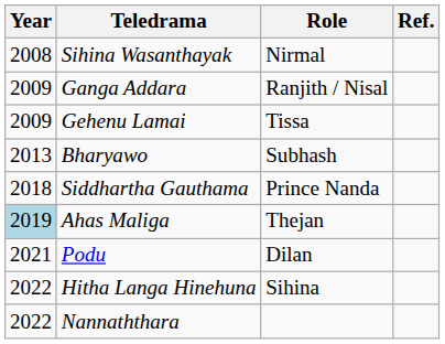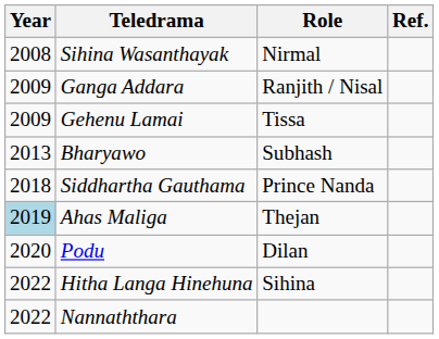 <table class="wikitable">
 <tr>
 <th>Year</th>
 <th>Teledrama</th>
 <th>Role</th>
 <th>Ref.</th>
 </tr>
 <tr>
 <td>2008</td>
 <td><em>Sihina Wasanthayak</em></td>
 <td>Nirmal</td>
 <td></td>
 </tr>
 <tr>
 <td>2009</td>
 <td><em>Ganga Addara</em></td>
 <td>Ranjith / Nisal</td>
 <td></td>
 </tr>
 <tr>
 <td>2009</td>
 <td><em>Gehenu Lamai</em></td>
 <td>Tissa</td>
 <td></td>
 </tr>
 <tr>
 <td>2013</td>
 <td><em>Bharyawo</em></td>
 <td>Subhash</td>
 <td></td>
 </tr>
 <tr>
 <td>2018</td>
 <td><em>Siddhartha Gauthama</em></td>
 <td>Prince Nanda</td>
 <td></td>
 </tr>
 <tr>
 <td style="background: lightblue;">2019</td>
 <td><em>Ahas Maliga</em></td>
 <td>Thejan</td>
 <td></td>
 </tr>
 <tr>
-<td>2021</td>
+<td>2020</td>
 <td><em><a href='#'>Podu</a></em></td>
 <td>Dilan</td>
 <td></td>
 </tr>
 <tr>
 <td>2022</td>
 <td><em>Hitha Langa Hinehuna</em></td>
 <td>Sihina</td>
 <td></td>
 </tr>
 <tr>
 <td>2022</td>
 <td><em>Nannaththara</em></td>
 <td></td>
 <td></td>
 </tr>
 </table>
